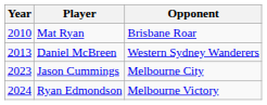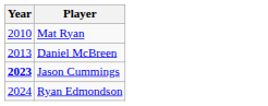 <table class=" wikitable plainrowheaders">
 <tr>
 <th>Year</th>
 <th>Player</th>
-<th>Opponent</th>
 </tr>
 <tr>
 <td><a href='#'>2010</a></td>
 <td> <a href='#'>Mat Ryan</a></td>
-<td><a href='#'>Brisbane Roar</a></td>
 </tr>
 <tr>
 <td><a href='#'>2013</a></td>
 <td> <a href='#'>Daniel McBreen</a></td>
-<td><a href='#'>Western Sydney Wanderers</a></td>
 </tr>
 <tr>
-<td><a href='#'>2023</a></td>
+<td><strong><a href='#'>2023</a></strong></td>
 <td> <a href='#'>Jason Cummings</a></td>
-<td><a href='#'>Melbourne City</a></td>
 </tr>
 <tr>
 <td><a href='#'>2024</a></td>
 <td> <a href='#'>Ryan Edmondson</a></td>
-<td><a href='#'>Melbourne Victory</a></td>
 </tr>
 </table>
